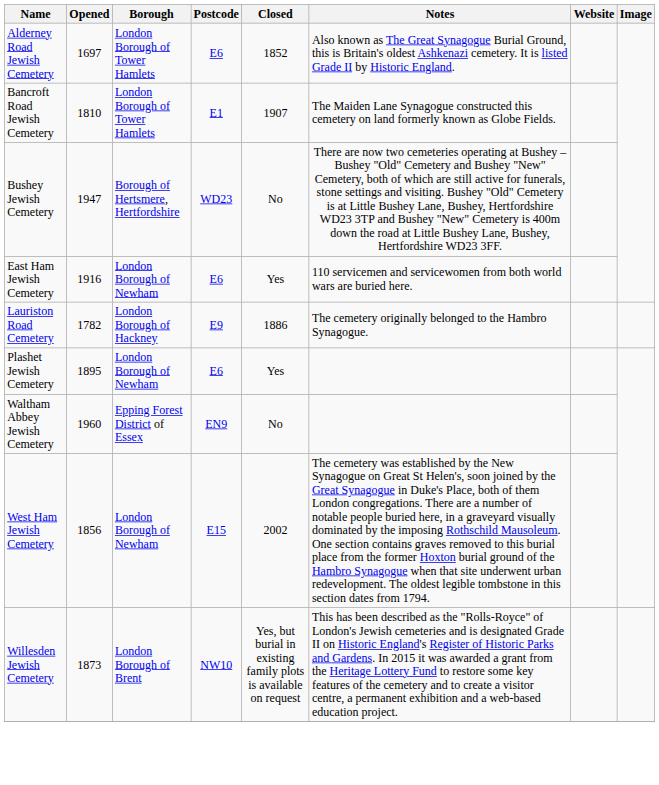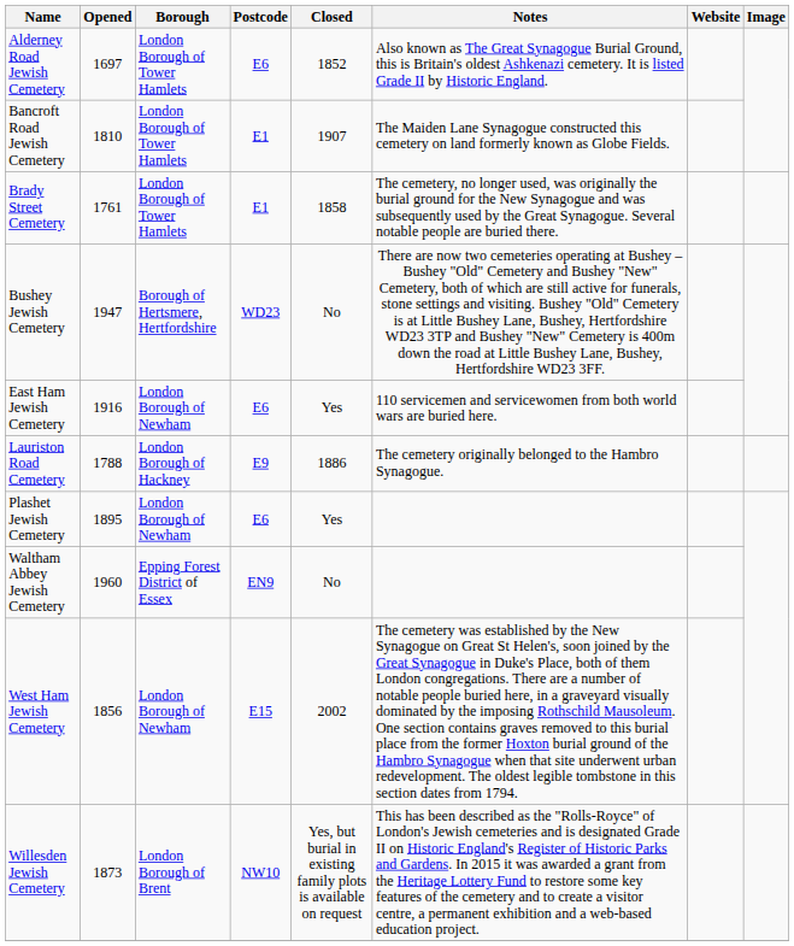 <table class="wikitable sortable" style="text-align:center;">
 <tr>
 <th>Name</th>
 <th>Opened</th>
 <th>Borough</th>
 <th>Postcode</th>
 <th>Closed</th>
 <th>Notes</th>
 <th>Website</th>
 <th>Image</th>
 </tr>
 <tr>
 <td style="text-align:left;"><a href='#'>Alderney Road Jewish Cemetery</a></td>
 <td>1697</td>
 <td style="text-align:left;"><a href='#'>London Borough of Tower Hamlets</a></td>
 <td><a href='#'>E6</a></td>
 <td>1852</td>
 <td style="text-align:left;">Also known as <a href='#'>The Great Synagogue</a> Burial Ground, this is Britain's oldest <a href='#'>Ashkenazi</a> cemetery. It is <a href='#'>listed Grade II</a> by <a href='#'>Historic England</a>.</td>
 <td></td>
 </tr>
 <tr>
 <td style="text-align:left;">Bancroft Road Jewish Cemetery</td>
 <td>1810</td>
 <td style="text-align:left;"><a href='#'>London Borough of Tower Hamlets</a></td>
 <td><a href='#'>E1</a></td>
 <td>1907</td>
 <td style="text-align:left;">The Maiden Lane Synagogue constructed this cemetery on land formerly known as Globe Fields.</td>
 <td></td>
 </tr>
 <tr>
+<td style="text-align:left;"><a href='#'>Brady Street Cemetery</a></td>
+<td>1761</td>
+<td style="text-align:left;"><a href='#'>London Borough of Tower Hamlets</a></td>
+<td><a href='#'>E1</a></td>
+<td>1858</td>
+<td style="text-align:left;">The cemetery, no longer used, was originally the burial ground for the New Synagogue and was subsequently used by the Great Synagogue.  Several notable people are buried there.</td>
+<td></td>
+<td></td>
+</tr>
+<tr>
 <td style="text-align:left;">Bushey Jewish Cemetery</td>
 <td>1947</td>
 <td style="text-align:left;"><a href='#'>Borough of Hertsmere</a>, <a href='#'>Hertfordshire</a></td>
 <td><a href='#'>WD23</a></td>
 <td>No</td>
 <td>There are now two cemeteries operating at Bushey – Bushey "Old" Cemetery and Bushey "New" Cemetery, both of which are still active for funerals, stone settings and visiting. Bushey "Old" Cemetery is at Little Bushey Lane, Bushey, Hertfordshire WD23 3TP and Bushey "New" Cemetery is 400m down the road at Little Bushey Lane, Bushey, Hertfordshire WD23 3FF.</td>
 <td></td>
 </tr>
 <tr>
 <td style="text-align:left;">East Ham Jewish Cemetery</td>
 <td>1916</td>
 <td style="text-align:left;"><a href='#'>London Borough of Newham</a></td>
 <td><a href='#'>E6</a></td>
 <td>Yes</td>
 <td style="text-align:left;">110 servicemen and servicewomen from both world wars are buried here.</td>
 <td></td>
 </tr>
 <tr>
 <td style="text-align:left;"><a href='#'>Lauriston Road Cemetery</a></td>
-<td>1782</td>
+<td>1788</td>
 <td style="text-align:left;"><a href='#'>London Borough of Hackney</a></td>
 <td><a href='#'>E9</a></td>
 <td>1886</td>
 <td style="text-align:left;">The cemetery originally belonged to the Hambro Synagogue.</td>
 <td></td>
 <td></td>
 </tr>
 <tr>
 <td style="text-align:left;">Plashet Jewish Cemetery</td>
 <td>1895</td>
 <td style="text-align:left;"><a href='#'>London Borough of Newham</a></td>
 <td><a href='#'>E6</a></td>
 <td>Yes</td>
 <td style="text-align:left;"></td>
 <td></td>
 </tr>
 <tr>
 <td style="text-align:left;">Waltham Abbey Jewish Cemetery</td>
 <td>1960</td>
 <td style="text-align:left;"><a href='#'>Epping Forest District</a> of <a href='#'>Essex</a></td>
 <td><a href='#'>EN9</a></td>
 <td>No</td>
 <td style="text-align:left;"></td>
 <td></td>
 </tr>
 <tr>
 <td style="text-align:left;"><a href='#'>West Ham Jewish Cemetery</a></td>
 <td>1856</td>
 <td style="text-align:left;"><a href='#'>London Borough of Newham</a></td>
 <td><a href='#'>E15</a></td>
 <td>2002</td>
 <td style="text-align:left;">The cemetery was established by the New Synagogue on Great St Helen's, soon joined by the <a href='#'>Great Synagogue</a> in Duke's Place, both of them London congregations. There are a number of notable people buried here, in a graveyard visually dominated by the imposing <a href='#'>Rothschild Mausoleum</a>. One section contains graves removed to this burial place from the former <a href='#'>Hoxton</a> burial ground of the <a href='#'>Hambro Synagogue</a> when that site underwent urban redevelopment. The oldest legible tombstone in this section dates from 1794.</td>
 <td></td>
 </tr>
 <tr>
 <td style="text-align:left;"><a href='#'>Willesden Jewish Cemetery</a></td>
 <td>1873</td>
 <td style="text-align:left;"><a href='#'>London Borough of Brent</a></td>
 <td><a href='#'>NW10</a></td>
 <td>Yes, but burial in existing family plots is available on request</td>
 <td style="text-align:left;">This  has been described as the "Rolls-Royce" of London's Jewish cemeteries and is designated Grade II on <a href='#'>Historic England</a>'s <a href='#'>Register of Historic Parks and Gardens</a>. In 2015 it was awarded a grant from the <a href='#'>Heritage Lottery Fund</a> to restore some key features of the cemetery and to create a visitor centre, a permanent exhibition and a web-based education project.</td>
 <td></td>
 <td></td>
 </tr>
 <tr>
 </tr>
 </table>
